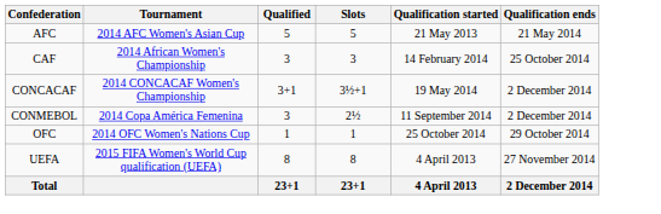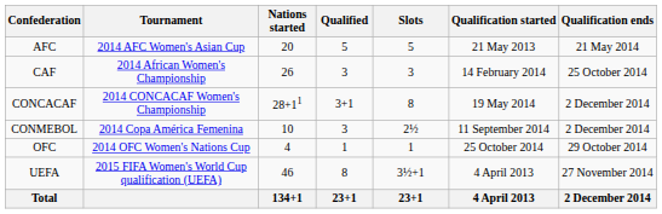 <table class="wikitable sortable" style="text-align: center;">
 <tr>
 <th width=70>Confederation</th>
 <th width=230>Tournament</th>
+<th width=70>Nations started</th>
 <th width=70>Qualified</th>
 <th width=95>Slots</th>
 <th>Qualification started</th>
 <th>Qualification ends</th>
 </tr>
 <tr>
 <td>AFC</td>
 <td><a href='#'>2014 AFC Women's Asian Cup</a></td>
+<td>20</td>
 <td>5</td>
 <td>5</td>
 <td>21 May 2013</td>
 <td>21 May 2014</td>
 </tr>
 <tr>
 <td>CAF</td>
 <td><a href='#'>2014 African Women's Championship</a></td>
+<td>26</td>
 <td>3</td>
 <td>3</td>
 <td>14 February 2014</td>
 <td>25 October 2014</td>
 </tr>
 <tr>
 <td>CONCACAF</td>
 <td><a href='#'>2014 CONCACAF Women's Championship</a></td>
+<td>28+1<sup>1</sup></td>
 <td>3+1</td>
-<td>3½+1</td>
+<td>8</td>
 <td>19 May 2014</td>
 <td>2 December 2014</td>
 </tr>
 <tr>
 <td>CONMEBOL</td>
 <td><a href='#'>2014 Copa América Femenina</a></td>
+<td>10</td>
 <td>3</td>
 <td>2½</td>
 <td>11 September 2014</td>
 <td>2 December 2014</td>
 </tr>
 <tr>
 <td>OFC</td>
 <td><a href='#'>2014 OFC Women's Nations Cup</a></td>
+<td>4</td>
 <td>1</td>
 <td>1</td>
 <td>25 October 2014</td>
 <td>29 October 2014</td>
 </tr>
 <tr>
 <td>UEFA</td>
 <td><a href='#'>2015 FIFA Women's World Cup qualification (UEFA)</a></td>
+<td>46</td>
 <td>8</td>
-<td>8</td>
+<td>3½+1</td>
 <td>4 April 2013</td>
 <td>27 November 2014</td>
 </tr>
 <tr>
 <th>Total</th>
 <th></th>
+<th>134+1</th>
 <th>23+1</th>
 <th>23+1</th>
 <th>4 April 2013</th>
 <th>2 December 2014</th>
 </tr>
 </table>
